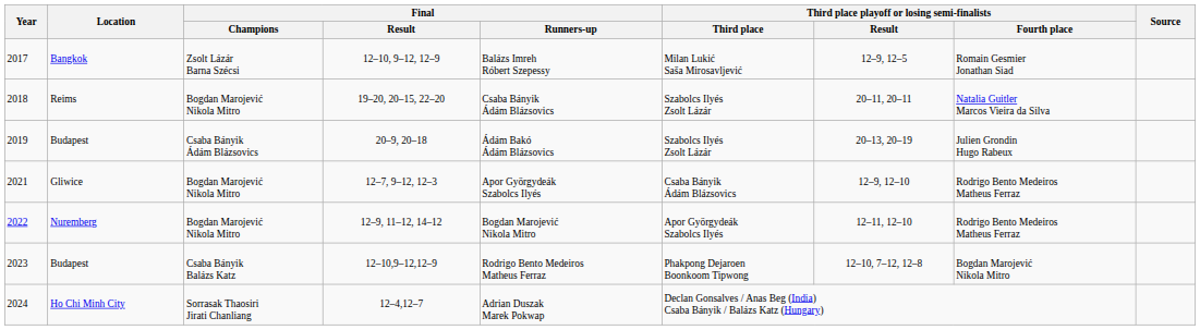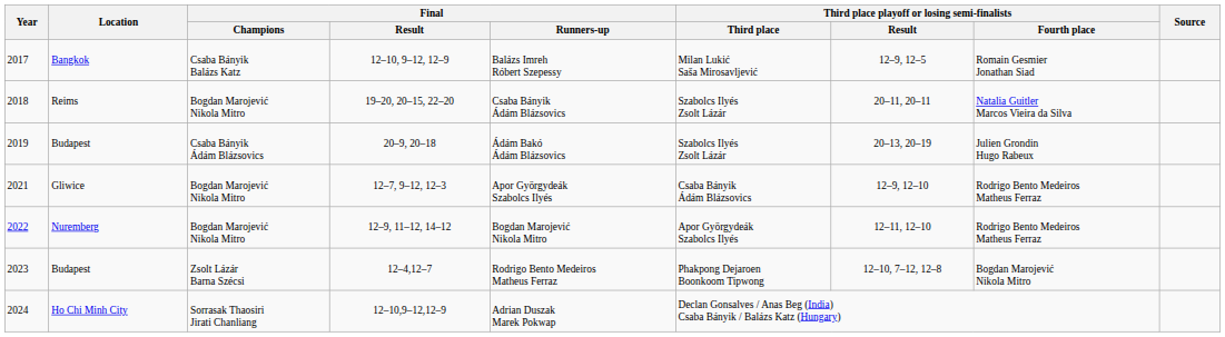 <table class="wikitable" style="font-size:85%; width:100%;">
 <tr>
 <th rowspan="2">Year</th>
 <th rowspan="2">Location</th>
 <th colspan="3">Final</th>
 <th colspan="3">Third place playoff or losing semi-finalists</th>
 <th rowspan="2">Source</th>
 </tr>
 <tr>
 <th>Champions</th>
 <th>Result</th>
 <th>Runners-up</th>
 <th>Third place</th>
 <th>Result</th>
 <th>Fourth place</th>
 </tr>
 <tr>
 <td>2017</td>
 <td> <a href='#'>Bangkok</a></td>
-<td><br>Zsolt Lázár<br>Barna Szécsi</td>
+<td><br> Csaba Bányik<br> Balázs Katz</td>
 <td align=center>12–10, 9–12, 12–9</td>
 <td><br>Balázs Imreh<br>Róbert Szepessy</td>
 <td><br>Milan Lukić<br>Saša Mirosavljević</td>
 <td align=center>12–9, 12–5</td>
 <td><br>Romain Gesmier<br>Jonathan Siad</td>
 <td></td>
 </tr>
 <tr>
 <td>2018</td>
 <td> Reims</td>
 <td><br>Bogdan Marojević<br>Nikola Mitro</td>
 <td align=center>19–20, 20–15, 22–20</td>
 <td><br>Csaba Bányik<br>Ádám Blázsovics</td>
 <td><br>Szabolcs Ilyés<br>Zsolt Lázár</td>
 <td align=center>20–11, 20–11</td>
 <td><br><a href='#'>Natalia Guitler</a><br>Marcos Vieira da Silva</td>
 <td></td>
 </tr>
 <tr>
 <td>2019</td>
 <td> Budapest</td>
 <td><br>Csaba Bányik<br>Ádám Blázsovics</td>
 <td align=center>20–9, 20–18</td>
 <td><br>Ádám Bakó<br>Ádám Blázsovics</td>
 <td><br>Szabolcs Ilyés<br>Zsolt Lázár</td>
 <td align=center>20–13, 20–19</td>
 <td><br>Julien Grondin<br>Hugo Rabeux</td>
 <td></td>
 </tr>
 <tr>
 <td>2021</td>
 <td> Gliwice</td>
 <td><br>Bogdan Marojević<br>Nikola Mitro</td>
 <td align=center>12–7, 9–12, 12–3</td>
 <td><br>Apor Györgydeák<br>Szabolcs Ilyés</td>
 <td><br>Csaba Bányik<br>Ádám Blázsovics</td>
 <td align=center>12–9, 12–10</td>
 <td><br>Rodrigo Bento Medeiros<br>Matheus Ferraz</td>
 <td></td>
 </tr>
 <tr>
 <td><a href='#'>2022</a></td>
 <td> <a href='#'>Nuremberg</a></td>
 <td><br>Bogdan Marojević<br>Nikola Mitro</td>
 <td align=center>12–9, 11–12, 14–12</td>
 <td><br>Bogdan Marojević<br>Nikola Mitro</td>
 <td><br>Apor Györgydeák<br>Szabolcs Ilyés</td>
 <td align=center>12–11, 12–10</td>
 <td><br>Rodrigo Bento Medeiros<br>Matheus Ferraz</td>
 <td></td>
 </tr>
 <tr>
 <td>2023</td>
 <td> Budapest</td>
-<td><br> Csaba Bányik<br> Balázs Katz</td>
-<td align=center>12–10,9–12,12–9</td>
+<td><br>Zsolt Lázár<br>Barna Szécsi</td>
+<td align=center>12–4,12–7</td>
 <td> <br> Rodrigo Bento Medeiros <br>Matheus Ferraz</td>
 <td><br> Phakpong Dejaroen<br>Boonkoom Tipwong</td>
 <td align=center>12–10, 7–12, 12–8</td>
 <td><br> Bogdan Marojević<br>Nikola Mitro</td>
 <td></td>
 </tr>
 <tr>
 <td>2024</td>
 <td> <a href='#'>Ho Chi Minh City</a></td>
 <td><br> Sorrasak Thaosiri <br> Jirati Chanliang</td>
-<td align=center>12–4,12–7</td>
+<td align=center>12–10,9–12,12–9</td>
 <td> <br> Adrian Duszak <br> Marek Pokwap</td>
 <td colspan="3"> Declan Gonsalves / Anas Beg (<a href='#'>India</a>)<br> Csaba Bányik / Balázs Katz (<a href='#'>Hungary</a>)</td>
 <td></td>
 </tr>
 </table>
